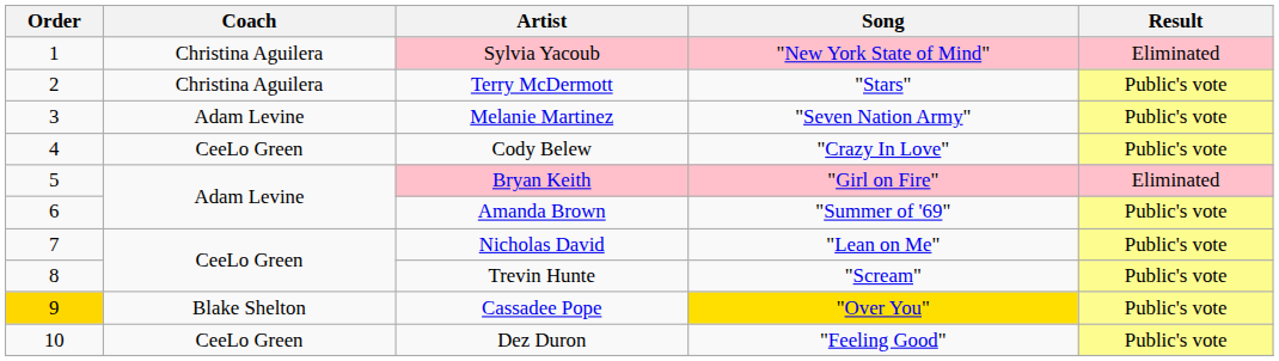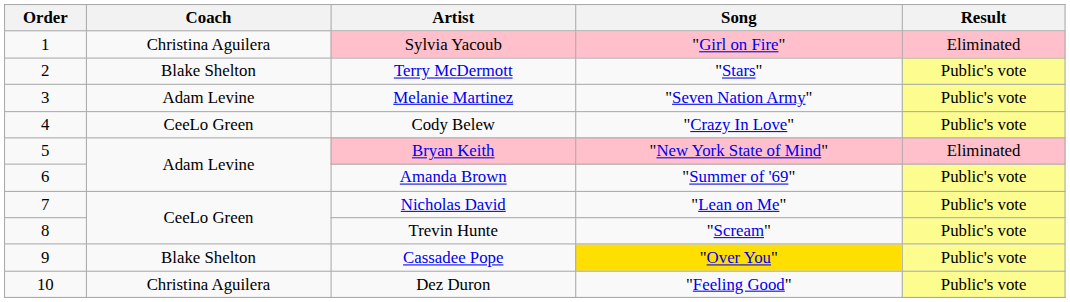 <table class="wikitable" style="text-align:center; width:80%;">
 <tr>
 <th scope="col" width="05%">Order</th>
 <th scope="col" width="15%">Coach</th>
 <th scope="col" width="15%">Artist</th>
 <th scope="col" width="20%">Song</th>
 <th scope="col" width="10%">Result</th>
 </tr>
 <tr>
 <td>1</td>
 <td>Christina Aguilera</td>
 <td style="background:pink;">Sylvia Yacoub</td>
-<td style="background:pink;">"<a href='#'>New York State of Mind</a>"</td>
+<td style="background:pink;">"<a href='#'>Girl on Fire</a>"</td>
 <td style="background:pink;">Eliminated</td>
 </tr>
 <tr>
 <td>2</td>
-<td>Christina Aguilera</td>
+<td>Blake Shelton</td>
 <td><a href='#'>Terry McDermott</a></td>
 <td>"<a href='#'>Stars</a>"</td>
 <td style="background:#fdfc8f;">Public's vote</td>
 </tr>
 <tr>
 <td>3</td>
 <td>Adam Levine</td>
 <td><a href='#'>Melanie Martinez</a></td>
 <td>"<a href='#'>Seven Nation Army</a>"<br></td>
 <td style="background:#fdfc8f;">Public's vote</td>
 </tr>
 <tr>
 <td>4</td>
 <td>CeeLo Green</td>
 <td>Cody Belew</td>
 <td>"<a href='#'>Crazy In Love</a>"</td>
 <td style="background:#fdfc8f;">Public's vote</td>
 </tr>
 <tr>
 <td>5</td>
 <td rowspan="2">Adam Levine</td>
 <td style="background:pink;"><a href='#'>Bryan Keith</a></td>
-<td style="background:pink;">"<a href='#'>Girl on Fire</a>"</td>
+<td style="background:pink;">"<a href='#'>New York State of Mind</a>"</td>
 <td style="background:pink;">Eliminated</td>
 </tr>
 <tr>
 <td>6</td>
 <td><a href='#'>Amanda Brown</a></td>
 <td>"<a href='#'>Summer of '69</a>"</td>
 <td style="background:#fdfc8f;">Public's vote</td>
 </tr>
 <tr>
 <td>7</td>
 <td rowspan="2">CeeLo Green</td>
 <td><a href='#'>Nicholas David</a></td>
 <td>"<a href='#'>Lean on Me</a>"</td>
 <td style="background:#fdfc8f;">Public's vote</td>
 </tr>
 <tr>
 <td>8</td>
 <td>Trevin Hunte</td>
 <td>"<a href='#'>Scream</a>"</td>
 <td style="background:#fdfc8f;">Public's vote</td>
 </tr>
 <tr>
-<td style="background: gold;">9</td>
+<td>9</td>
 <td>Blake Shelton</td>
 <td><a href='#'>Cassadee Pope</a></td>
 <td style="background:#FEDF00;">"<a href='#'>Over You</a>"</td>
 <td style="background:#fdfc8f;">Public's vote</td>
 </tr>
 <tr>
 <td>10</td>
-<td>CeeLo Green</td>
+<td>Christina Aguilera</td>
 <td>Dez Duron</td>
 <td>"<a href='#'>Feeling Good</a>"</td>
 <td style="background:#fdfc8f;">Public's vote</td>
 </tr>
 <tr>
 </tr>
 </table>
